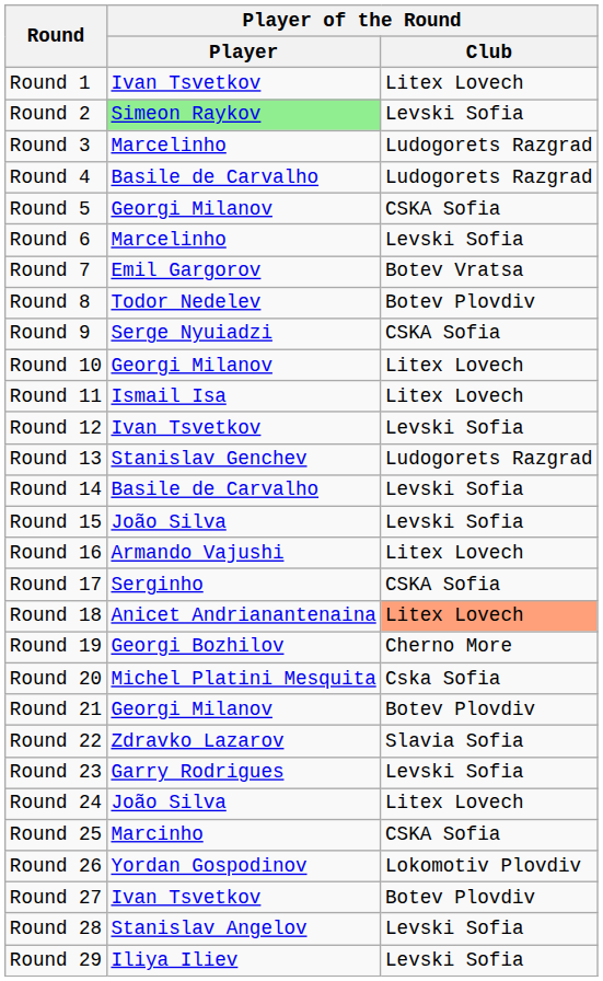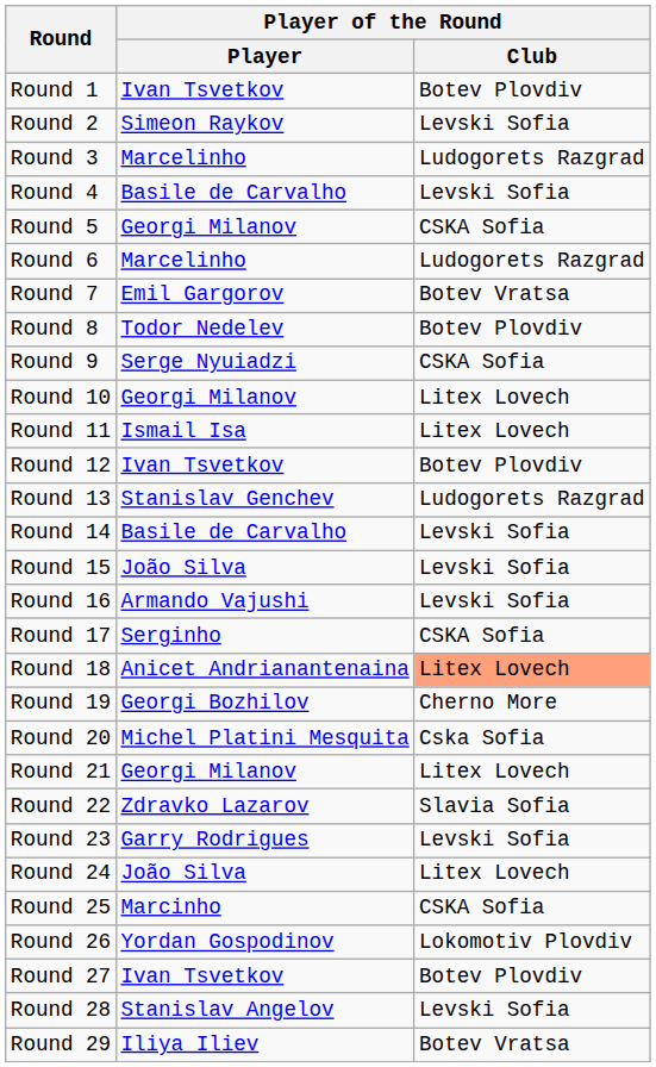 <table class="wikitable">
 <tr>
 <th rowspan="2">Round</th>
 <th colspan="2">Player of the Round</th>
 </tr>
 <tr>
 <th>Player</th>
 <th>Club</th>
 </tr>
 <tr>
 <td>Round 1</td>
 <td> <a href='#'>Ivan Tsvetkov</a></td>
-<td>Litex Lovech</td>
+<td>Botev Plovdiv</td>
 </tr>
 <tr>
 <td>Round 2</td>
-<td style="background: lightgreen;"> <a href='#'>Simeon Raykov</a></td>
+<td> <a href='#'>Simeon Raykov</a></td>
 <td>Levski Sofia</td>
 </tr>
 <tr>
 <td>Round 3</td>
 <td> <a href='#'>Marcelinho</a></td>
 <td>Ludogorets Razgrad</td>
 </tr>
 <tr>
 <td>Round 4</td>
 <td> <a href='#'>Basile de Carvalho</a></td>
-<td>Ludogorets Razgrad</td>
+<td>Levski Sofia</td>
 </tr>
 <tr>
 <td>Round 5</td>
 <td> <a href='#'>Georgi Milanov</a></td>
 <td>CSKA Sofia</td>
 </tr>
 <tr>
 <td>Round 6</td>
 <td> <a href='#'>Marcelinho</a></td>
-<td>Levski Sofia</td>
+<td>Ludogorets Razgrad</td>
 </tr>
 <tr>
 <td>Round 7</td>
 <td> <a href='#'>Emil Gargorov</a></td>
 <td>Botev Vratsa</td>
 </tr>
 <tr>
 <td>Round 8</td>
 <td> <a href='#'>Todor Nedelev</a></td>
 <td>Botev Plovdiv</td>
 </tr>
 <tr>
 <td>Round 9</td>
 <td> <a href='#'>Serge Nyuiadzi</a></td>
 <td>CSKA Sofia</td>
 </tr>
 <tr>
 <td>Round 10</td>
 <td> <a href='#'>Georgi Milanov</a></td>
 <td>Litex Lovech</td>
 </tr>
 <tr>
 <td>Round 11</td>
 <td> <a href='#'>Ismail Isa</a></td>
 <td>Litex Lovech</td>
 </tr>
 <tr>
 <td>Round 12</td>
 <td> <a href='#'>Ivan Tsvetkov</a></td>
-<td>Levski Sofia</td>
+<td>Botev Plovdiv</td>
 </tr>
 <tr>
 <td>Round 13</td>
 <td> <a href='#'>Stanislav Genchev</a></td>
 <td>Ludogorets Razgrad</td>
 </tr>
 <tr>
 <td>Round 14</td>
 <td> <a href='#'>Basile de Carvalho</a></td>
 <td>Levski Sofia</td>
 </tr>
 <tr>
 <td>Round 15</td>
 <td> <a href='#'>João Silva</a></td>
 <td>Levski Sofia</td>
 </tr>
 <tr>
 <td>Round 16</td>
 <td> <a href='#'>Armando Vajushi</a></td>
-<td>Litex Lovech</td>
+<td>Levski Sofia</td>
 </tr>
 <tr>
 <td>Round 17</td>
 <td> <a href='#'>Serginho</a></td>
 <td>CSKA Sofia</td>
 </tr>
 <tr>
 <td>Round 18</td>
 <td> <a href='#'>Anicet Andrianantenaina</a></td>
 <td style="background: lightsalmon;">Litex Lovech</td>
 </tr>
 <tr>
 <td>Round  19</td>
 <td> <a href='#'>Georgi Bozhilov</a></td>
 <td>Cherno More</td>
 </tr>
 <tr>
 <td>Round 20</td>
 <td> <a href='#'>Michel Platini Mesquita</a></td>
 <td>Cska Sofia</td>
 </tr>
 <tr>
 <td>Round 21</td>
 <td> <a href='#'>Georgi Milanov</a></td>
-<td>Botev Plovdiv</td>
+<td>Litex Lovech</td>
 </tr>
 <tr>
 <td>Round 22</td>
 <td> <a href='#'>Zdravko Lazarov</a></td>
 <td>Slavia Sofia</td>
 </tr>
 <tr>
 <td>Round 23</td>
 <td> <a href='#'>Garry Rodrigues</a></td>
 <td>Levski Sofia</td>
 </tr>
 <tr>
 <td>Round 24</td>
 <td> <a href='#'>João Silva</a></td>
 <td>Litex Lovech</td>
 </tr>
 <tr>
 <td>Round 25</td>
 <td> <a href='#'>Marcinho</a></td>
 <td>CSKA Sofia</td>
 </tr>
 <tr>
 <td>Round 26</td>
 <td> <a href='#'>Yordan Gospodinov</a></td>
 <td>Lokomotiv Plovdiv</td>
 </tr>
 <tr>
 <td>Round 27</td>
 <td> <a href='#'>Ivan Tsvetkov</a></td>
 <td>Botev Plovdiv</td>
 </tr>
 <tr>
 <td>Round 28</td>
 <td> <a href='#'>Stanislav Angelov</a></td>
 <td>Levski Sofia</td>
 </tr>
 <tr>
 <td>Round 29</td>
 <td> <a href='#'>Iliya Iliev</a></td>
-<td>Levski Sofia</td>
+<td>Botev Vratsa</td>
 </tr>
 </table>
